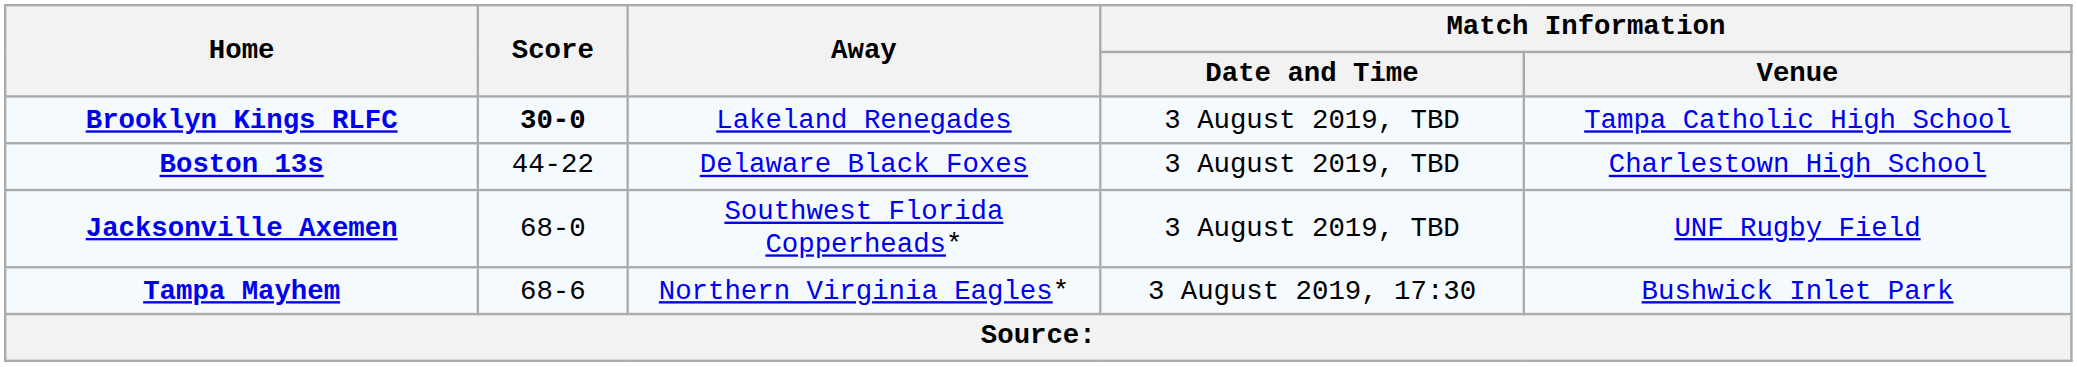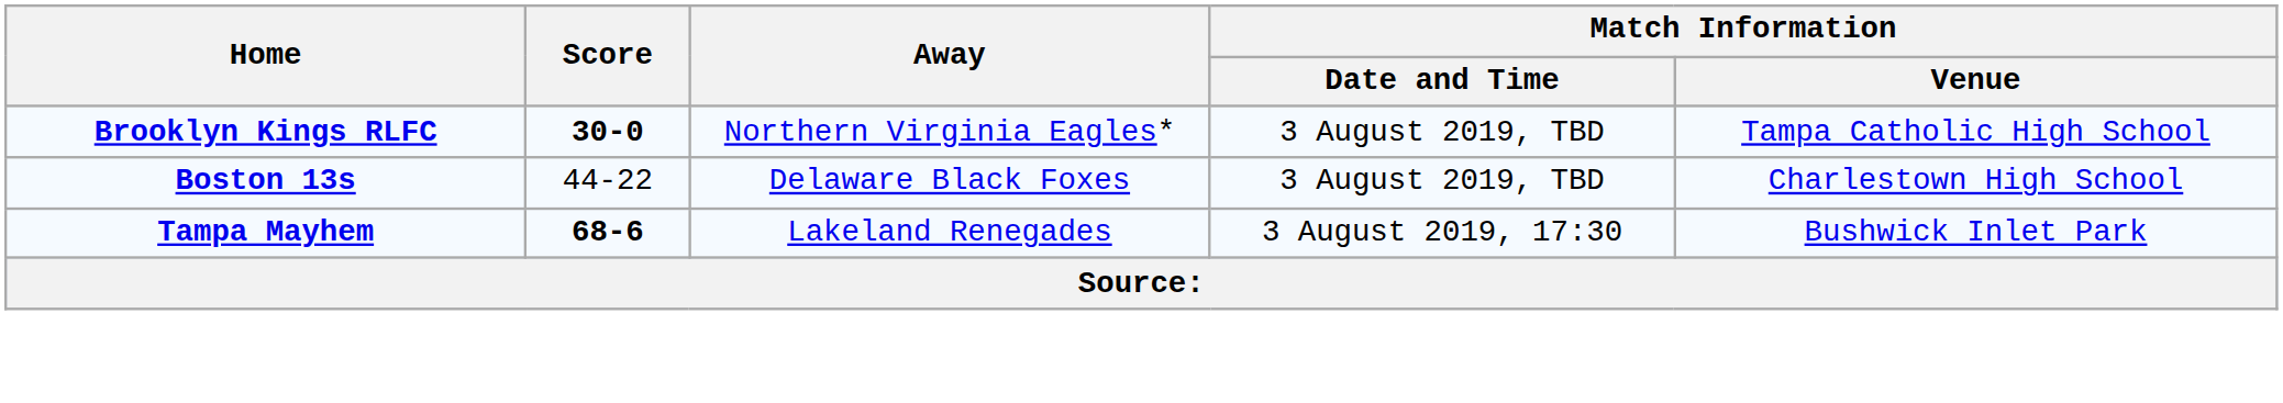 <table class="wikitable" width="100%" style="border-collapse:collapse; font-size:90%; text-align:center;">
 <tr>
 <th rowspan="2" width="19%">Home</th>
 <th rowspan="2" width="6%">Score</th>
 <th rowspan="2" width="19%">Away</th>
 <th colspan="2">Match Information</th>
 </tr>
 <tr bgcolor="#CCCCCC">
 <th width="17%">Date and Time</th>
 <th width="22%">Venue</th>
 </tr>
 <tr bgcolor="#F5FAFF">
 <td><strong><a href='#'>Brooklyn Kings RLFC</a></strong></td>
 <td><strong>30-0</strong></td>
-<td><a href='#'>Lakeland Renegades</a></td>
+<td><a href='#'>Northern Virginia Eagles</a>*</td>
 <td>3 August 2019, TBD</td>
 <td><a href='#'>Tampa Catholic High School</a></td>
 </tr>
 <tr bgcolor="#F5FAFF">
 <td><a href='#'><strong>Boston 13s</strong></a></td>
 <td>44-22</td>
 <td><a href='#'>Delaware Black Foxes</a></td>
 <td>3 August 2019, TBD</td>
 <td><a href='#'>Charlestown High School</a></td>
 </tr>
 <tr bgcolor="#F5FAFF">
-<td><strong><a href='#'>Jacksonville Axemen</a></strong></td>
-<td>68-0</td>
-<td><a href='#'>Southwest Florida Copperheads</a>*</td>
-<td>3 August 2019, TBD</td>
-<td><a href='#'>UNF Rugby Field</a></td>
-</tr>
-<tr bgcolor="#F5FAFF">
 <td><strong><a href='#'>Tampa Mayhem</a></strong></td>
-<td>68-6</td>
-<td><a href='#'>Northern Virginia Eagles</a>*</td>
+<td><strong>68-6</strong></td>
+<td><a href='#'>Lakeland Renegades</a></td>
 <td>3 August 2019, 17:30</td>
 <td><a href='#'>Bushwick Inlet Park</a></td>
 </tr>
 <tr bgcolor="#C1D8FF">
 <th colspan="5">Source:</th>
 </tr>
 </table>
